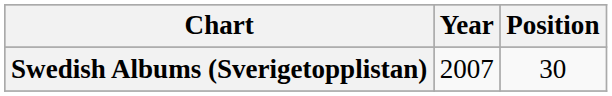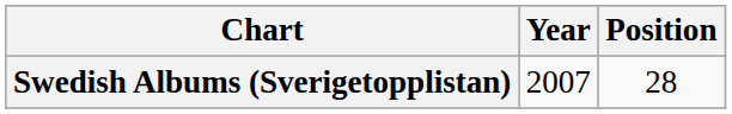 <table class="wikitable plainrowheaders" style="text-align:center">
 <tr>
 <th scope="col">Chart</th>
 <th scope="col">Year</th>
 <th scope="col">Position</th>
 </tr>
 <tr>
 <th scope="row">Swedish Albums (Sverigetopplistan)</th>
 <td>2007</td>
-<td>30</td>
+<td>28</td>
 </tr>
 </table>
